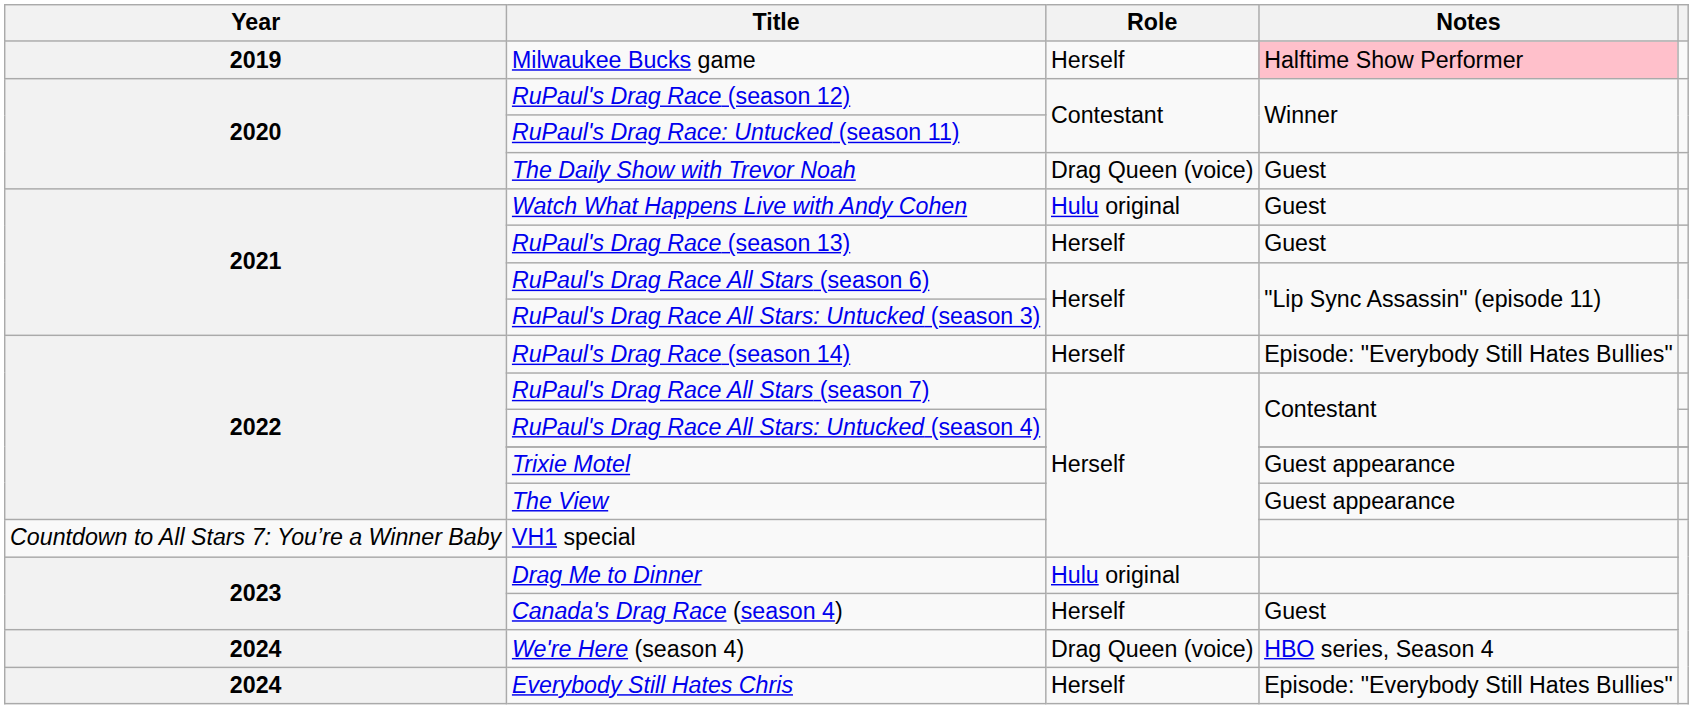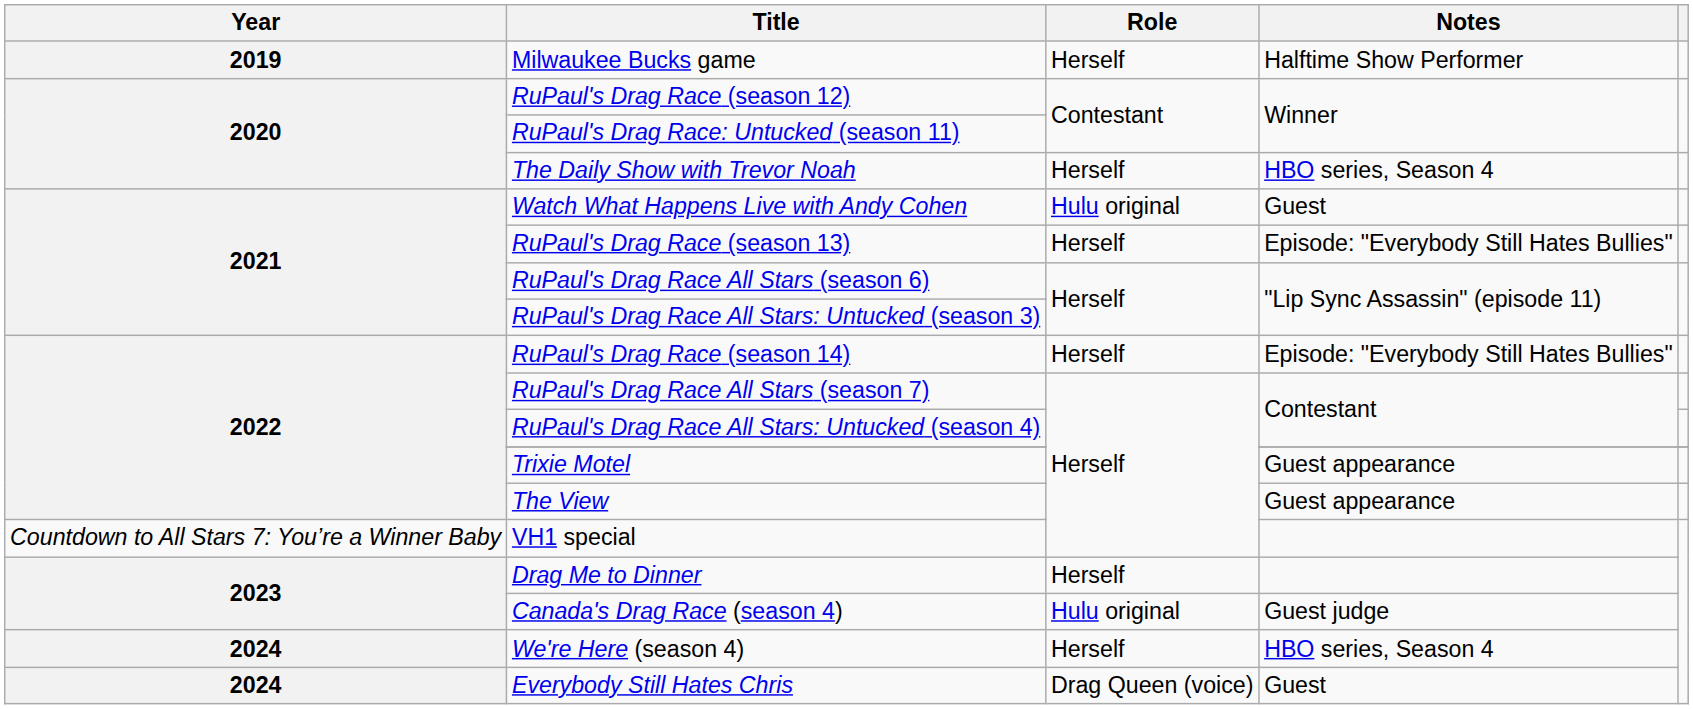 <table class="wikitable plainrowheaders sortable">
 <tr>
 <th scope="col">Year</th>
 <th scope="col">Title</th>
 <th scope="col">Role</th>
 <th scope="col">Notes</th>
 <th style="text-align: center;" class="unsortable"></th>
 </tr>
 <tr>
 <th scope="row">2019</th>
 <td><a href='#'>Milwaukee Bucks</a> game</td>
 <td>Herself</td>
-<td style="background: pink;">Halftime Show Performer</td>
+<td>Halftime Show Performer</td>
 <td style="text-align: center;"></td>
 </tr>
 <tr>
 <th scope="row" rowspan="3">2020</th>
 <td scope="row"><a href='#'><em>RuPaul's Drag Race</em> (season 12)</a></td>
 <td rowspan="2">Contestant</td>
 <td rowspan="2">Winner</td>
 <td rowspan="2" style="text-align: center;"></td>
 </tr>
 <tr>
 <td scope="row"><a href='#'><em>RuPaul's Drag Race: Untucked</em> (season 11)</a></td>
 </tr>
 <tr>
 <td scope="row"><em><a href='#'>The Daily Show with Trevor Noah</a></em></td>
-<td>Drag Queen (voice)</td>
-<td>Guest</td>
+<td>Herself</td>
+<td><a href='#'>HBO</a> series, Season 4</td>
 <td style="text-align: center;"></td>
 </tr>
 <tr>
 <th scope="row" rowspan="4">2021</th>
 <td scope="row"><em><a href='#'>Watch What Happens Live with Andy Cohen</a></em></td>
 <td><a href='#'>Hulu</a> original</td>
 <td>Guest</td>
 <td style="text-align: center;"></td>
 </tr>
 <tr>
 <td scope="row"><a href='#'><em>RuPaul's Drag Race</em> (season 13)</a></td>
 <td>Herself</td>
-<td>Guest</td>
+<td>Episode: "Everybody Still Hates Bullies"</td>
 <td style="text-align: center;"></td>
 </tr>
 <tr>
 <td><a href='#'><em>RuPaul's Drag Race All Stars</em> (season 6)</a></td>
 <td rowspan="2">Herself</td>
 <td rowspan="2">"Lip Sync Assassin" (episode 11)</td>
 <td rowspan="2" style="text-align: center;"></td>
 </tr>
 <tr>
 <td scope="row"><a href='#'><em>RuPaul's Drag Race All Stars: Untucked</em> (season 3)</a></td>
 </tr>
 <tr>
 <th scope="row" rowspan="6">2022</th>
 <td scope="row"><a href='#'><em>RuPaul's Drag Race</em> (season 14)</a></td>
 <td>Herself</td>
 <td>Episode: "Everybody Still Hates Bullies"</td>
 <td style="text-align: center;"></td>
 </tr>
 <tr>
 <td><a href='#'><em>RuPaul's Drag Race All Stars</em> (season 7)</a></td>
 <td rowspan="6">Herself</td>
 <td rowspan="2">Contestant</td>
 <td rowspan="1" style="text-align: center;"></td>
 </tr>
 <tr>
 <td scope="row"><a href='#'><em>RuPaul's Drag Race All Stars: Untucked</em> (season 4)</a></td>
 <td style="text-align: center;"></td>
 </tr>
 <tr>
 </tr>
 <tr>
 <td><em><a href='#'>Trixie Motel</a></em></td>
 <td>Guest appearance</td>
 <td style="text-align: center;"></td>
 </tr>
 <tr>
 <td><em><a href='#'>The View</a></em></td>
 <td>Guest appearance</td>
 <td></td>
 </tr>
 <tr>
 <td><em>Countdown to All Stars 7: You’re a Winner Baby</em></td>
 <td><a href='#'>VH1</a> special</td>
 <td></td>
 </tr>
 <tr>
 <th rowspan="2" scope="row">2023</th>
 <td><em><a href='#'>Drag Me to Dinner</a></em></td>
-<td><a href='#'>Hulu</a> original</td>
+<td>Herself</td>
 <td></td>
 </tr>
 <tr>
 <td><em><a href='#'>Canada's Drag Race</a></em> (<a href='#'>season 4</a>)</td>
-<td>Herself</td>
-<td>Guest</td>
+<td><a href='#'>Hulu</a> original</td>
+<td>Guest judge</td>
 </tr>
 <tr>
 <th>2024</th>
 <td><em><a href='#'>We're Here</a></em> (season 4)</td>
-<td>Drag Queen (voice)</td>
+<td>Herself</td>
 <td><a href='#'>HBO</a> series, Season 4</td>
 </tr>
 <tr>
 <th>2024</th>
 <td><em><a href='#'>Everybody Still Hates Chris</a></em></td>
-<td>Herself</td>
-<td>Episode: "Everybody Still Hates Bullies"</td>
+<td>Drag Queen (voice)</td>
+<td>Guest</td>
 </tr>
 </table>
